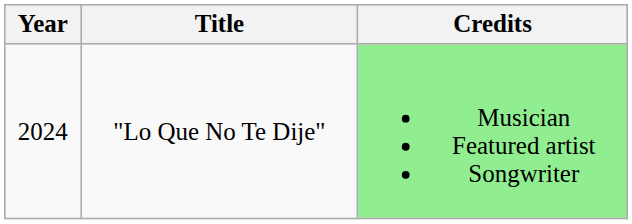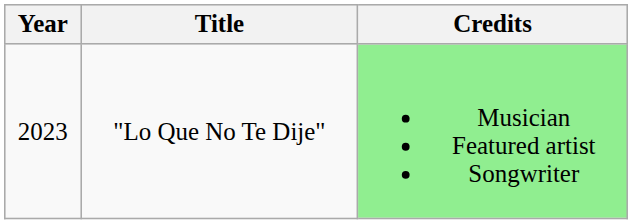 <table class="wikitable unsortable" style="text-align: center; width: 400px; height: 100px;">
 <tr>
 <th>Year</th>
 <th>Title</th>
 <th>Credits</th>
 </tr>
 <tr>
-<td>2024</td>
+<td>2023</td>
 <td>"Lo Que No Te Dije"</td>
 <td style="background: lightgreen;"><br><ul><li>Musician</li><li>Featured artist</li><li>Songwriter</li></ul></td>
 </tr>
 </table>
